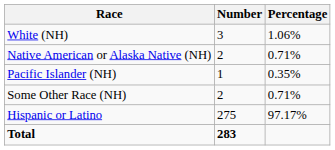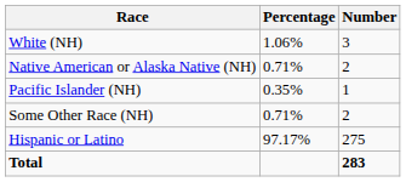 <table class="wikitable">
 <tr>
 <th>Race</th>
+<th>Percentage</th>
 <th>Number</th>
-<th>Percentage</th>
 </tr>
 <tr>
 <td><a href='#'>White</a> (NH)</td>
+<td>1.06%</td>
 <td>3</td>
-<td>1.06%</td>
 </tr>
 <tr>
 <td><a href='#'>Native American</a> or <a href='#'>Alaska Native</a> (NH)</td>
+<td>0.71%</td>
 <td>2</td>
-<td>0.71%</td>
 </tr>
 <tr>
 <td><a href='#'>Pacific Islander</a> (NH)</td>
+<td>0.35%</td>
 <td>1</td>
-<td>0.35%</td>
 </tr>
 <tr>
 <td>Some Other Race (NH)</td>
+<td>0.71%</td>
 <td>2</td>
-<td>0.71%</td>
 </tr>
 <tr>
 <td><a href='#'>Hispanic or Latino</a></td>
+<td>97.17%</td>
 <td>275</td>
-<td>97.17%</td>
 </tr>
 <tr>
 <td><strong>Total</strong></td>
+<td></td>
 <td><strong>283</strong></td>
-<td></td>
 </tr>
 </table>
